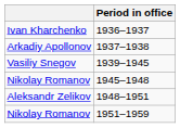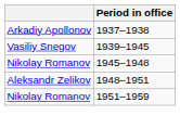 <table class="wikitable">
 <tr>
 <th></th>
 <th>Period in office</th>
-</tr>
-<tr>
-<td><a href='#'>Ivan Kharchenko</a></td>
-<td>1936–1937</td>
 </tr>
 <tr>
 <td><a href='#'>Arkadiy Apollonov</a></td>
 <td>1937–1938</td>
 </tr>
 <tr>
 <td><a href='#'>Vasiliy Snegov</a></td>
 <td>1939–1945</td>
 </tr>
 <tr>
 <td><a href='#'>Nikolay Romanov</a></td>
 <td>1945–1948</td>
 </tr>
 <tr>
 <td><a href='#'>Aleksandr Zelikov</a></td>
 <td>1948–1951</td>
 </tr>
 <tr>
 <td><a href='#'>Nikolay Romanov</a></td>
 <td>1951–1959</td>
 </tr>
 </table>
